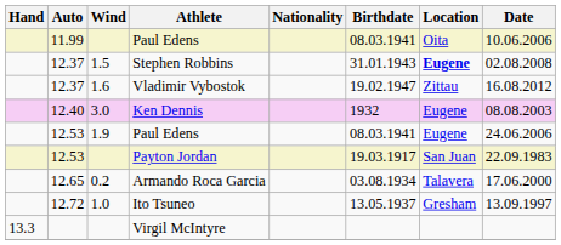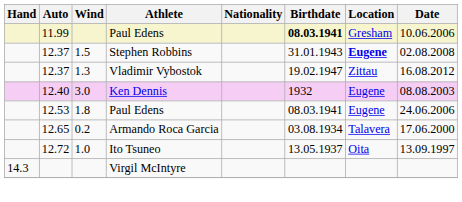 <table class="wikitable">
 <tr>
 <th>Hand</th>
 <th>Auto</th>
 <th>Wind</th>
 <th>Athlete</th>
 <th>Nationality</th>
 <th>Birthdate</th>
 <th>Location</th>
 <th>Date</th>
 </tr>
 <tr bgcolor=#f6F5CE>
 <td></td>
 <td>11.99</td>
 <td></td>
 <td>Paul Edens</td>
 <td></td>
-<td>08.03.1941</td>
-<td><a href='#'>Oita</a></td>
+<td><strong>08.03.1941</strong></td>
+<td><a href='#'>Gresham</a></td>
 <td>10.06.2006</td>
 </tr>
 <tr>
 <td></td>
 <td>12.37</td>
 <td>1.5</td>
 <td>Stephen Robbins</td>
 <td></td>
 <td>31.01.1943</td>
 <td><strong><a href='#'>Eugene</a></strong></td>
 <td>02.08.2008</td>
 </tr>
 <tr>
 <td></td>
 <td>12.37</td>
-<td>1.6</td>
+<td>1.3</td>
 <td>Vladimir Vybostok</td>
 <td></td>
 <td>19.02.1947</td>
 <td><a href='#'>Zittau</a></td>
 <td>16.08.2012</td>
 </tr>
 <tr bgcolor=#f6CEF5>
 <td></td>
 <td>12.40</td>
 <td>3.0</td>
 <td><a href='#'>Ken Dennis</a></td>
 <td></td>
 <td>1932</td>
 <td><a href='#'>Eugene</a></td>
 <td>08.08.2003</td>
 </tr>
 <tr>
 <td></td>
 <td>12.53</td>
-<td>1.9</td>
+<td>1.8</td>
 <td>Paul Edens</td>
 <td></td>
 <td>08.03.1941</td>
 <td><a href='#'>Eugene</a></td>
 <td>24.06.2006</td>
-</tr>
-<tr bgcolor=#f6F5CE>
-<td></td>
-<td>12.53</td>
-<td></td>
-<td><a href='#'>Payton Jordan</a></td>
-<td></td>
-<td>19.03.1917</td>
-<td><a href='#'>San Juan</a></td>
-<td>22.09.1983</td>
 </tr>
 <tr>
 <td></td>
 <td>12.65</td>
 <td>0.2</td>
 <td>Armando Roca Garcia</td>
 <td></td>
 <td>03.08.1934</td>
 <td><a href='#'>Talavera</a></td>
 <td>17.06.2000</td>
 </tr>
 <tr>
 <td></td>
 <td>12.72</td>
 <td>1.0</td>
 <td>Ito Tsuneo</td>
 <td></td>
 <td>13.05.1937</td>
-<td><a href='#'>Gresham</a></td>
+<td><a href='#'>Oita</a></td>
 <td>13.09.1997</td>
 </tr>
 <tr>
-<td>13.3</td>
+<td>14.3</td>
 <td></td>
 <td></td>
 <td>Virgil McIntyre</td>
 <td></td>
 <td></td>
 <td></td>
 <td></td>
 </tr>
 <tr>
 </tr>
 </table>
